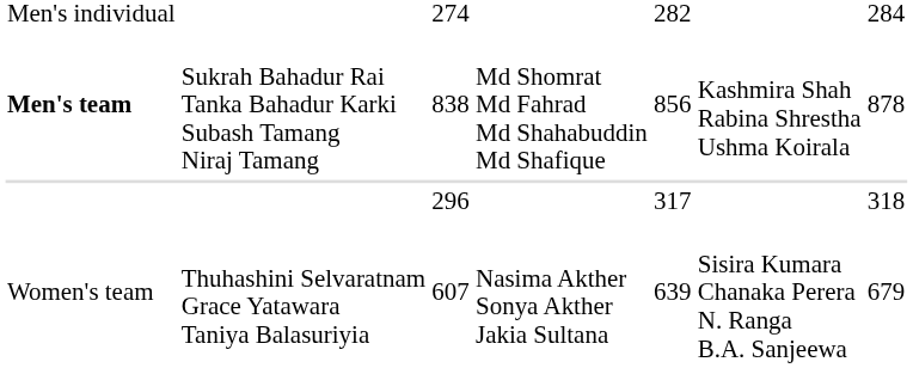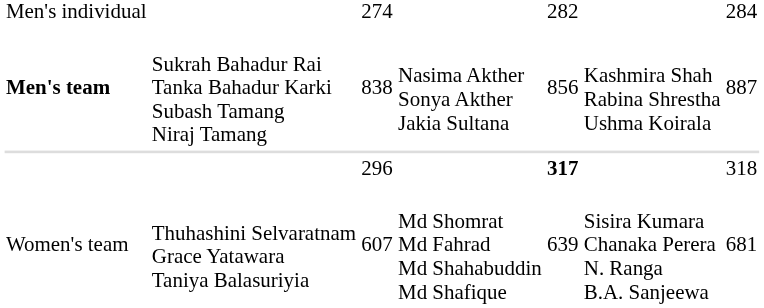 <table>
 <tr>
 <td>Men's individual</td>
 <td></td>
 <td>274</td>
 <td></td>
 <td>282</td>
 <td></td>
 <td>284</td>
 </tr>
 <tr>
 <td><strong>Men's team</strong></td>
 <td><br>Sukrah Bahadur Rai<br>Tanka Bahadur Karki<br>Subash Tamang<br>Niraj Tamang</td>
 <td>838</td>
-<td><br>Md Shomrat<br>Md Fahrad<br>Md Shahabuddin<br>Md Shafique</td>
+<td><br>Nasima Akther<br>Sonya Akther<br>Jakia Sultana</td>
 <td>856</td>
 <td><br>Kashmira Shah<br>Rabina Shrestha<br>Ushma Koirala</td>
-<td>878</td>
+<td>887</td>
 </tr>
 <tr style="background:#dddddd;">
 <td colspan=7></td>
 </tr>
 <tr>
 <td></td>
 <td></td>
 <td>296</td>
 <td></td>
-<td>317</td>
+<td><strong>317</strong></td>
 <td></td>
 <td>318</td>
 </tr>
 <tr>
 <td>Women's team</td>
 <td><br>Thuhashini Selvaratnam<br>Grace Yatawara<br>Taniya Balasuriyia</td>
 <td>607</td>
-<td><br>Nasima Akther<br>Sonya Akther<br>Jakia Sultana</td>
+<td><br>Md Shomrat<br>Md Fahrad<br>Md Shahabuddin<br>Md Shafique</td>
 <td>639</td>
 <td><br>Sisira Kumara<br>Chanaka Perera<br>N. Ranga<br>B.A. Sanjeewa</td>
-<td>679</td>
+<td>681</td>
 </tr>
 </table>
